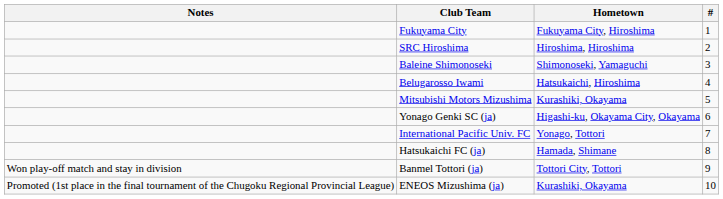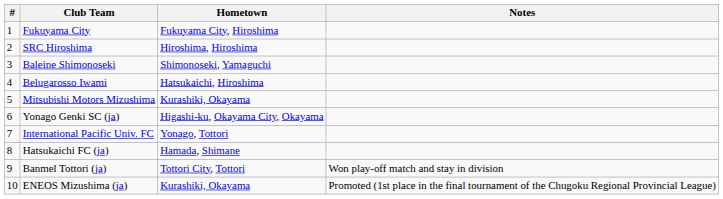 <table class="wikitable">
 <tr>
-<th>Notes</th>
+<th>#</th>
 <th>Club Team</th>
 <th>Hometown</th>
-<th>#</th>
+<th>Notes</th>
 </tr>
 <tr>
-<td></td>
+<td>1</td>
 <td><a href='#'>Fukuyama City</a></td>
 <td><a href='#'>Fukuyama City</a>, <a href='#'>Hiroshima</a></td>
-<td>1</td>
+<td></td>
 </tr>
 <tr>
-<td></td>
+<td>2</td>
 <td><a href='#'>SRC Hiroshima</a></td>
 <td><a href='#'>Hiroshima</a>, <a href='#'>Hiroshima</a></td>
-<td>2</td>
+<td></td>
 </tr>
 <tr>
-<td></td>
+<td>3</td>
 <td><a href='#'>Baleine Shimonoseki</a></td>
 <td><a href='#'>Shimonoseki</a>, <a href='#'>Yamaguchi</a></td>
-<td>3</td>
+<td></td>
 </tr>
 <tr>
-<td></td>
+<td>4</td>
 <td><a href='#'>Belugarosso Iwami</a></td>
 <td><a href='#'>Hatsukaichi</a>, <a href='#'>Hiroshima</a></td>
-<td>4</td>
+<td></td>
 </tr>
 <tr>
-<td></td>
+<td>5</td>
 <td><a href='#'>Mitsubishi Motors Mizushima</a></td>
 <td><a href='#'>Kurashiki, Okayama</a></td>
-<td>5</td>
+<td></td>
 </tr>
 <tr>
-<td></td>
+<td>6</td>
 <td>Yonago Genki SC (<a href='#'>ja</a>)</td>
 <td><a href='#'>Higashi-ku</a>, <a href='#'>Okayama City</a>, <a href='#'>Okayama</a></td>
-<td>6</td>
+<td></td>
 </tr>
 <tr>
-<td></td>
+<td>7</td>
 <td><a href='#'>International Pacific Univ. FC</a></td>
 <td><a href='#'>Yonago</a>, <a href='#'>Tottori</a></td>
-<td>7</td>
+<td></td>
 </tr>
 <tr>
-<td></td>
+<td>8</td>
 <td>Hatsukaichi FC (<a href='#'>ja</a>)</td>
 <td><a href='#'>Hamada</a>, <a href='#'>Shimane</a></td>
-<td>8</td>
+<td></td>
 </tr>
 <tr>
-<td>Won play-off match and stay in division</td>
+<td>9</td>
 <td>Banmel Tottori (<a href='#'>ja</a>)</td>
 <td><a href='#'>Tottori City</a>, <a href='#'>Tottori</a></td>
-<td>9</td>
+<td>Won play-off match and stay in division</td>
 </tr>
 <tr>
-<td>Promoted (1st place in the final tournament of the Chugoku Regional Provincial League)</td>
+<td>10</td>
 <td>ENEOS Mizushima (<a href='#'>ja</a>)</td>
 <td><a href='#'>Kurashiki, Okayama</a></td>
-<td>10</td>
+<td>Promoted (1st place in the final tournament of the Chugoku Regional Provincial League)</td>
 </tr>
 </table>
